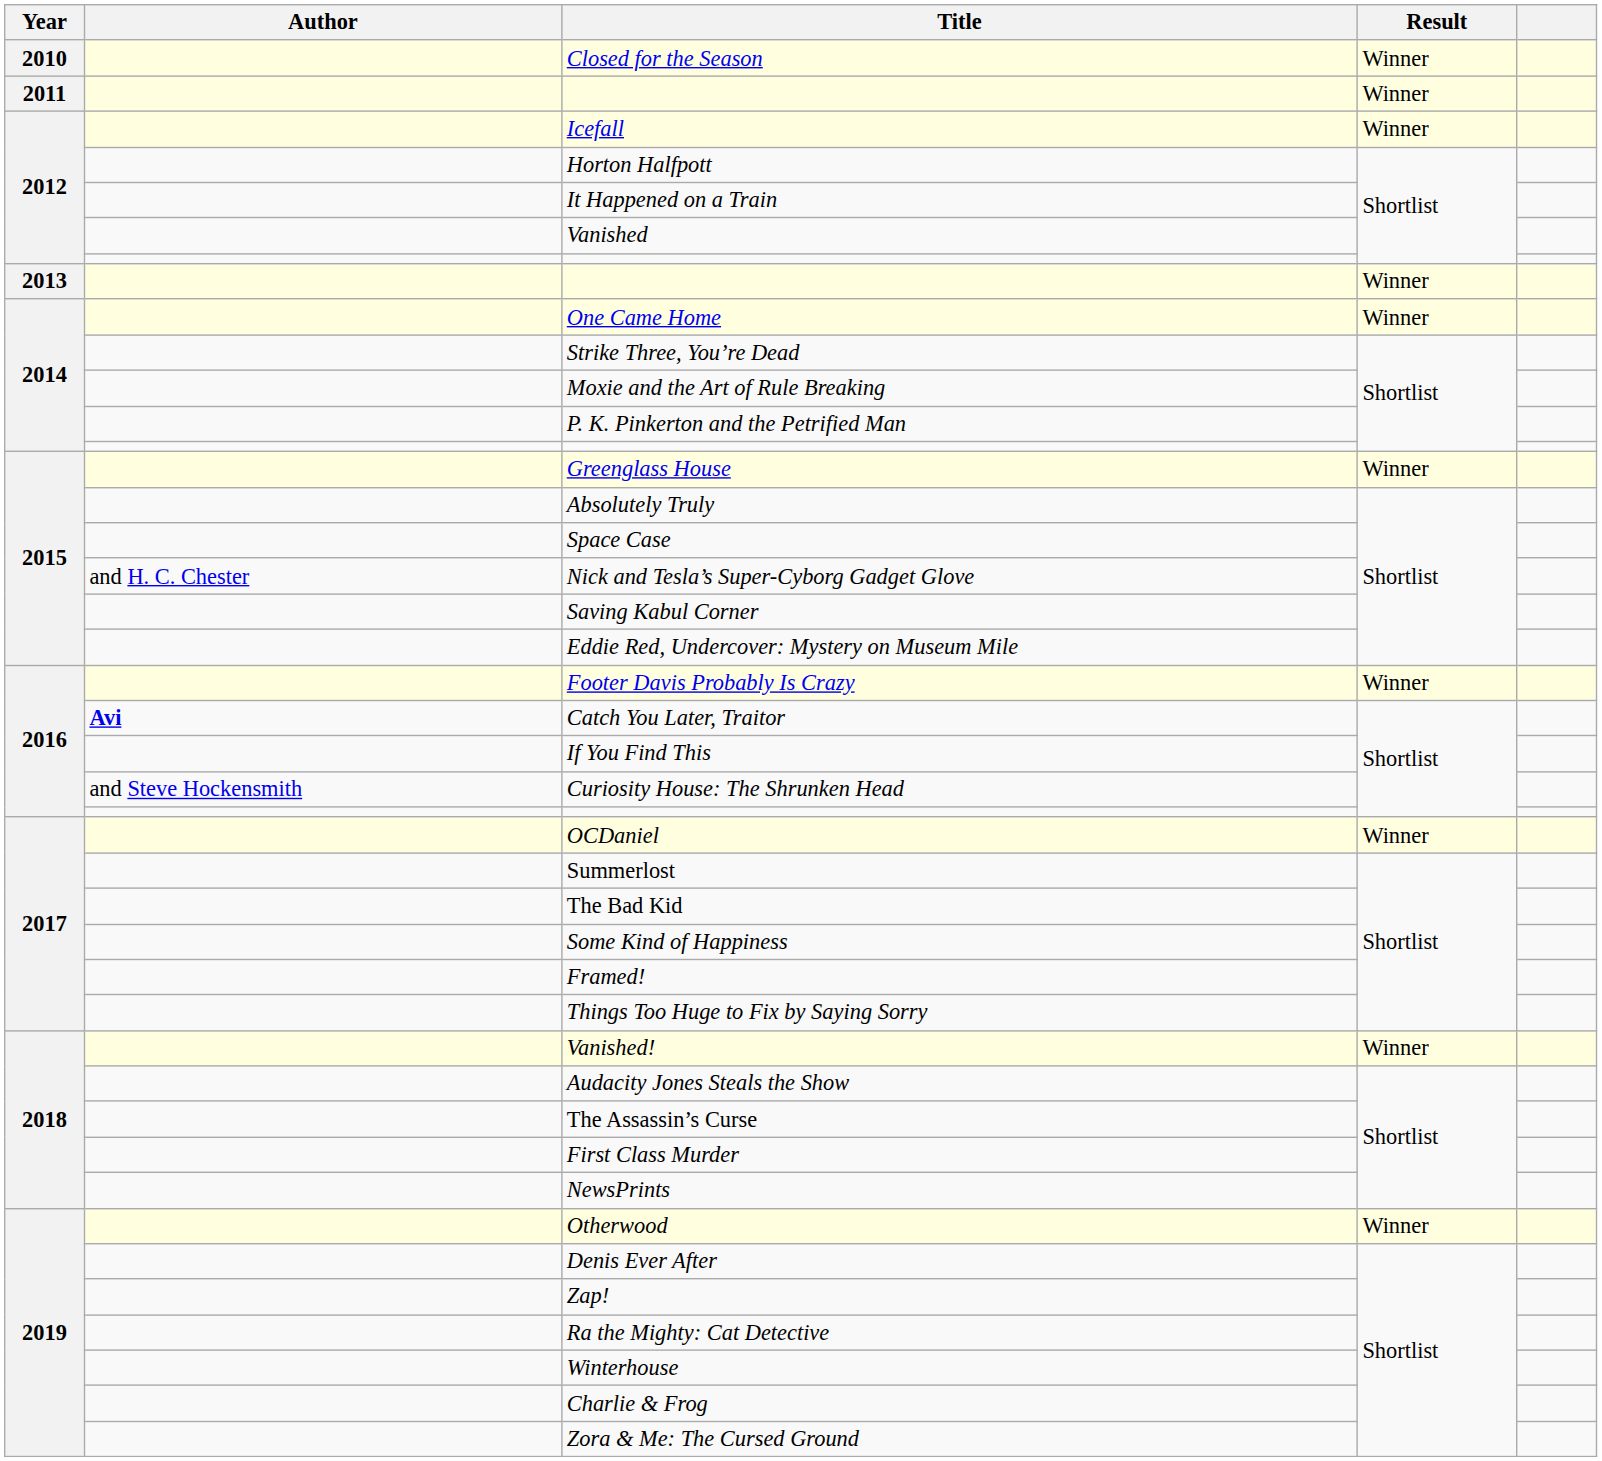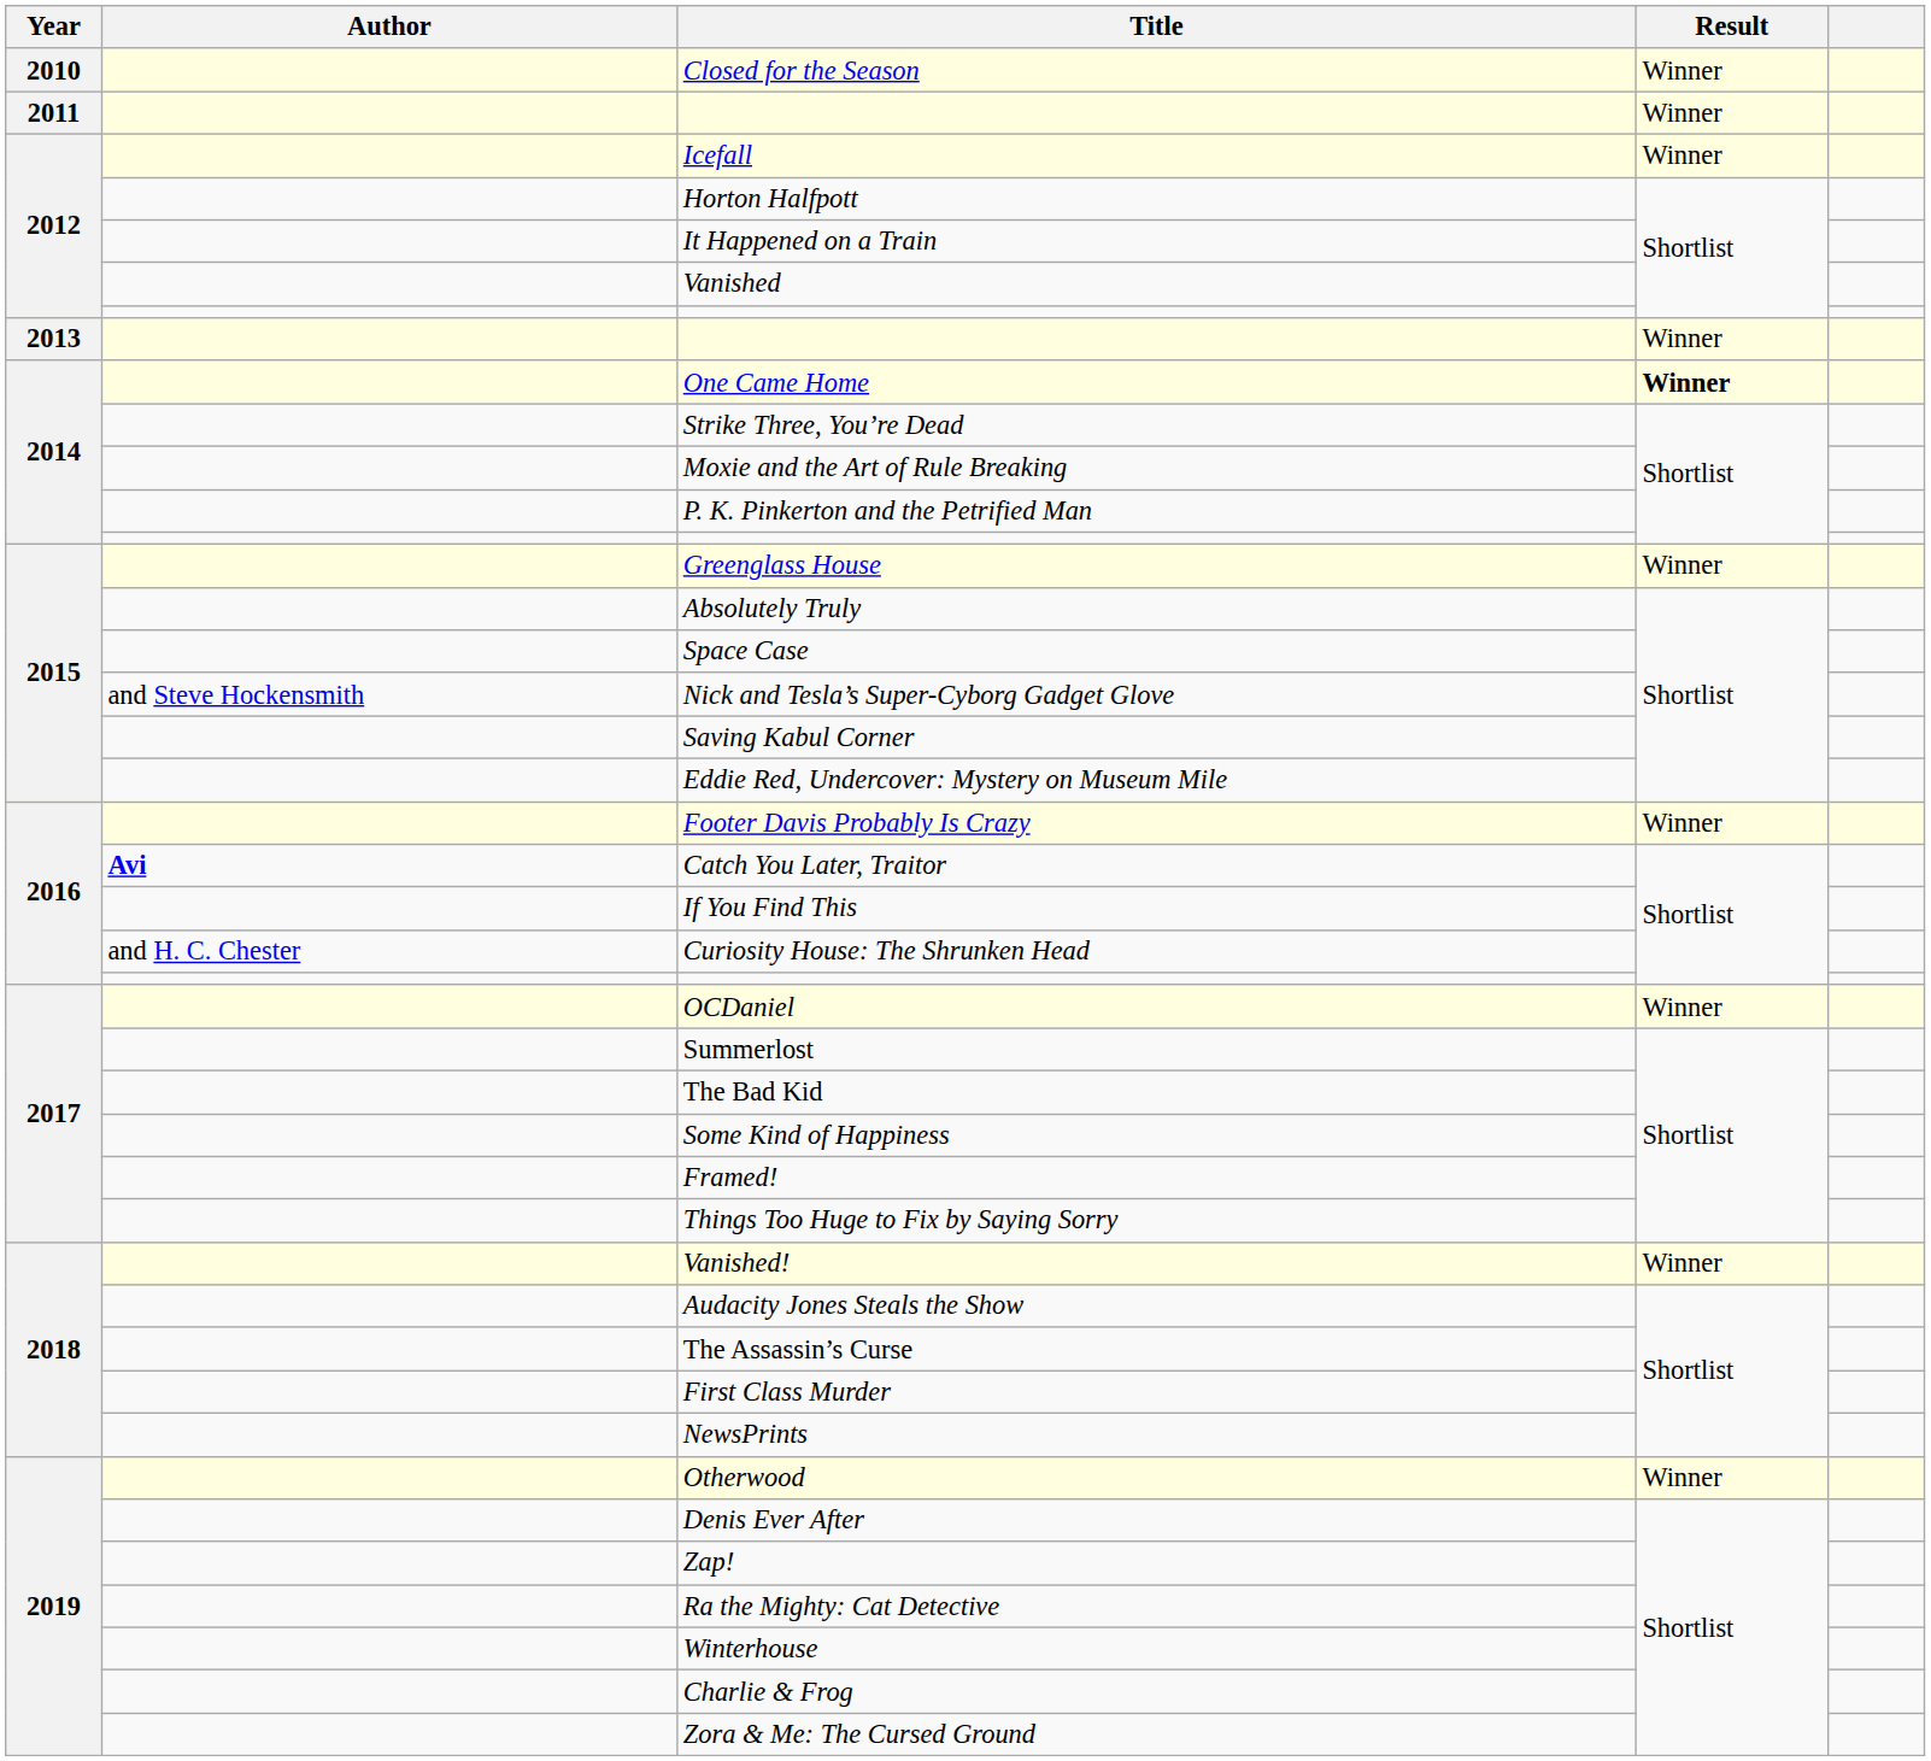 <table class="wikitable sortable mw-collapsible" style="width:90%">
 <tr>
 <th scope="col" width="5%">Year</th>
 <th scope="col" width="30%">Author</th>
 <th scope="col" width="50%">Title</th>
 <th scope="col" width="10%">Result</th>
 <th scope="col" width="5%"></th>
 </tr>
 <tr style="background:lightyellow;">
 <th>2010</th>
 <td></td>
 <td><a href='#'><em>Closed for the Season</em></a></td>
 <td>Winner</td>
 <td></td>
 </tr>
 <tr style="background:lightyellow;">
 <th>2011</th>
 <td></td>
 <td><em></em></td>
 <td>Winner</td>
 <td></td>
 </tr>
 <tr style="background:lightyellow;">
 <th rowspan="5">2012</th>
 <td></td>
 <td><a href='#'><em>Icefall</em></a></td>
 <td>Winner</td>
 <td></td>
 </tr>
 <tr>
 <td></td>
 <td><em>Horton Halfpott</em></td>
 <td rowspan="4">Shortlist</td>
 <td></td>
 </tr>
 <tr>
 <td></td>
 <td><em>It Happened on a Train</em></td>
 <td></td>
 </tr>
 <tr>
 <td></td>
 <td><em>Vanished</em></td>
 <td></td>
 </tr>
 <tr>
 <td></td>
 <td><em></em></td>
 <td></td>
 </tr>
 <tr style="background:lightyellow;">
 <th>2013</th>
 <td></td>
 <td><em></em></td>
 <td>Winner</td>
 <td></td>
 </tr>
 <tr style="background:lightyellow;">
 <th rowspan="5">2014</th>
 <td></td>
 <td><em><a href='#'>One Came Home</a></em></td>
-<td>Winner</td>
+<td><strong>Winner</strong></td>
 <td></td>
 </tr>
 <tr>
 <td></td>
 <td><em>Strike Three, You’re Dead</em></td>
 <td rowspan="4">Shortlist</td>
 <td></td>
 </tr>
 <tr>
 <td></td>
 <td><em>Moxie and the Art of Rule Breaking</em></td>
 <td></td>
 </tr>
 <tr>
 <td></td>
 <td><em>P. K. Pinkerton and the Petrified Man</em></td>
 <td></td>
 </tr>
 <tr>
 <td></td>
 <td><em></em></td>
 <td></td>
 </tr>
 <tr style="background:lightyellow;">
 <th rowspan="6">2015</th>
 <td></td>
 <td><em><a href='#'>Greenglass House</a></em></td>
 <td>Winner</td>
 <td></td>
 </tr>
 <tr>
 <td></td>
 <td><em>Absolutely Truly</em></td>
 <td rowspan="5">Shortlist</td>
 <td></td>
 </tr>
 <tr>
 <td></td>
 <td><em>Space Case</em></td>
 <td></td>
 </tr>
 <tr>
-<td> and <a href='#'>H. C. Chester</a></td>
+<td> and <a href='#'>Steve Hockensmith</a></td>
 <td><em>Nick and Tesla’s Super-Cyborg Gadget Glove</em></td>
 <td></td>
 </tr>
 <tr>
 <td></td>
 <td><em>Saving Kabul Corner</em></td>
 <td></td>
 </tr>
 <tr>
 <td></td>
 <td><em>Eddie Red, Undercover: Mystery on Museum Mile</em></td>
 <td></td>
 </tr>
 <tr style="background:lightyellow;">
 <th rowspan="5">2016</th>
 <td></td>
 <td><em><a href='#'>Footer Davis Probably Is Crazy</a></em></td>
 <td>Winner</td>
 <td></td>
 </tr>
 <tr>
 <td><strong><a href='#'>Avi</a></strong></td>
 <td><em>Catch You Later, Traitor</em></td>
 <td rowspan="4">Shortlist</td>
 <td></td>
 </tr>
 <tr>
 <td></td>
 <td><em>If You Find This</em></td>
 <td></td>
 </tr>
 <tr>
-<td> and <a href='#'>Steve Hockensmith</a></td>
+<td> and <a href='#'>H. C. Chester</a></td>
 <td><em>Curiosity House: The Shrunken Head</em></td>
 <td></td>
 </tr>
 <tr>
 <td></td>
 <td></td>
 <td></td>
 </tr>
 <tr style="background:lightyellow;">
 <th rowspan="6">2017</th>
 <td></td>
 <td><em>OCDaniel</em></td>
 <td>Winner</td>
 <td></td>
 </tr>
 <tr>
 <td></td>
 <td>Summerlost</td>
 <td rowspan="5">Shortlist</td>
 <td></td>
 </tr>
 <tr>
 <td></td>
 <td>The Bad Kid</td>
 <td></td>
 </tr>
 <tr>
 <td></td>
 <td><em>Some Kind of Happiness</em></td>
 <td></td>
 </tr>
 <tr>
 <td></td>
 <td><em>Framed!</em></td>
 <td></td>
 </tr>
 <tr>
 <td></td>
 <td><em>Things Too Huge to Fix by Saying Sorry</em></td>
 <td></td>
 </tr>
 <tr style="background:lightyellow;">
 <th rowspan="5">2018</th>
 <td></td>
 <td><em>Vanished!</em></td>
 <td>Winner</td>
 <td></td>
 </tr>
 <tr>
 <td></td>
 <td><em>Audacity Jones Steals the Show</em></td>
 <td rowspan="4">Shortlist</td>
 <td></td>
 </tr>
 <tr>
 <td></td>
 <td>The Assassin’s Curse</td>
 <td></td>
 </tr>
 <tr>
 <td></td>
 <td><em>First Class Murder</em></td>
 <td></td>
 </tr>
 <tr>
 <td></td>
 <td><em>NewsPrints</em></td>
 <td></td>
 </tr>
 <tr style="background:lightyellow;">
 <th rowspan="7">2019</th>
 <td></td>
 <td><em>Otherwood</em></td>
 <td>Winner</td>
 <td></td>
 </tr>
 <tr>
 <td></td>
 <td><em>Denis Ever After</em></td>
 <td rowspan="6">Shortlist</td>
 <td></td>
 </tr>
 <tr>
 <td></td>
 <td><em>Zap!</em></td>
 <td></td>
 </tr>
 <tr>
 <td></td>
 <td><em>Ra the Mighty: Cat Detective</em></td>
 <td></td>
 </tr>
 <tr>
 <td></td>
 <td><em>Winterhouse</em></td>
 <td></td>
 </tr>
 <tr>
 <td></td>
 <td><em>Charlie & Frog</em></td>
 <td></td>
 </tr>
 <tr>
 <td></td>
 <td><em>Zora & Me: The Cursed Ground</em></td>
 <td></td>
 </tr>
 </table>
